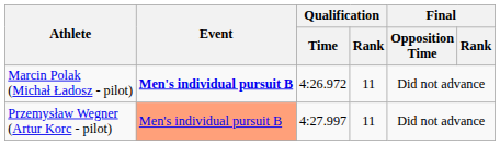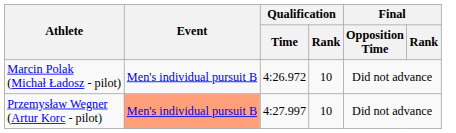 <table class=wikitable style="font-size:90%">
 <tr>
 <th rowspan="2">Athlete</th>
 <th rowspan="2">Event</th>
 <th colspan="2">Qualification</th>
 <th colspan="2">Final</th>
 </tr>
 <tr>
 <th>Time</th>
 <th>Rank</th>
 <th>Opposition<br>Time</th>
 <th>Rank</th>
 </tr>
 <tr>
 <td><a href='#'>Marcin Polak</a><br>(<a href='#'>Michał Ładosz</a> - pilot)</td>
-<td><strong><a href='#'>Men's individual pursuit B</a></strong></td>
+<td><a href='#'>Men's individual pursuit B</a></td>
 <td align="center">4:26.972</td>
-<td align="center">11</td>
+<td align="center">10</td>
 <td align="center" colspan=2>Did not advance</td>
 </tr>
 <tr>
 <td><a href='#'>Przemysław Wegner</a><br>(<a href='#'>Artur Korc</a> - pilot)</td>
 <td style="background: lightsalmon;"><a href='#'>Men's individual pursuit B</a></td>
 <td align="center">4:27.997</td>
-<td align="center">11</td>
+<td align="center">10</td>
 <td align="center" colspan=2>Did not advance</td>
 </tr>
 </table>
